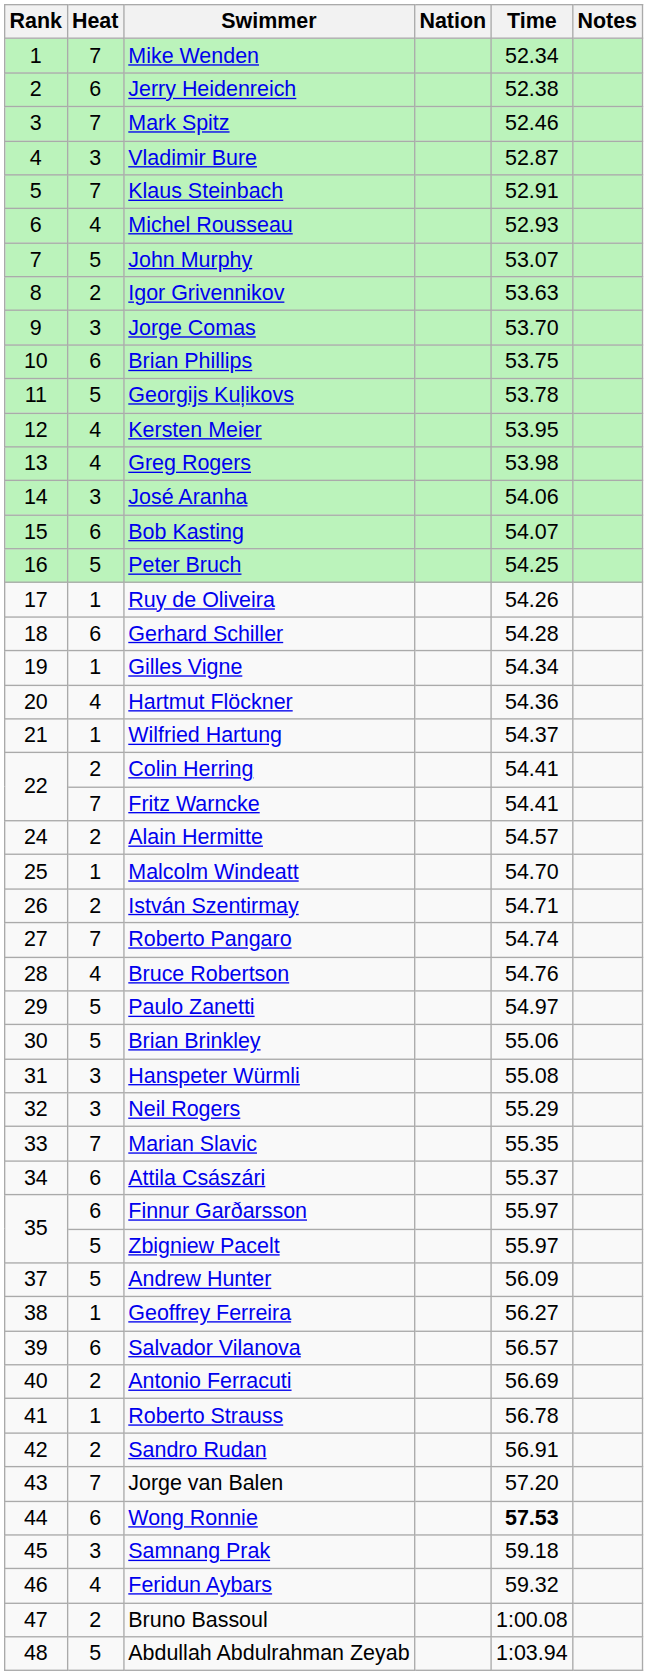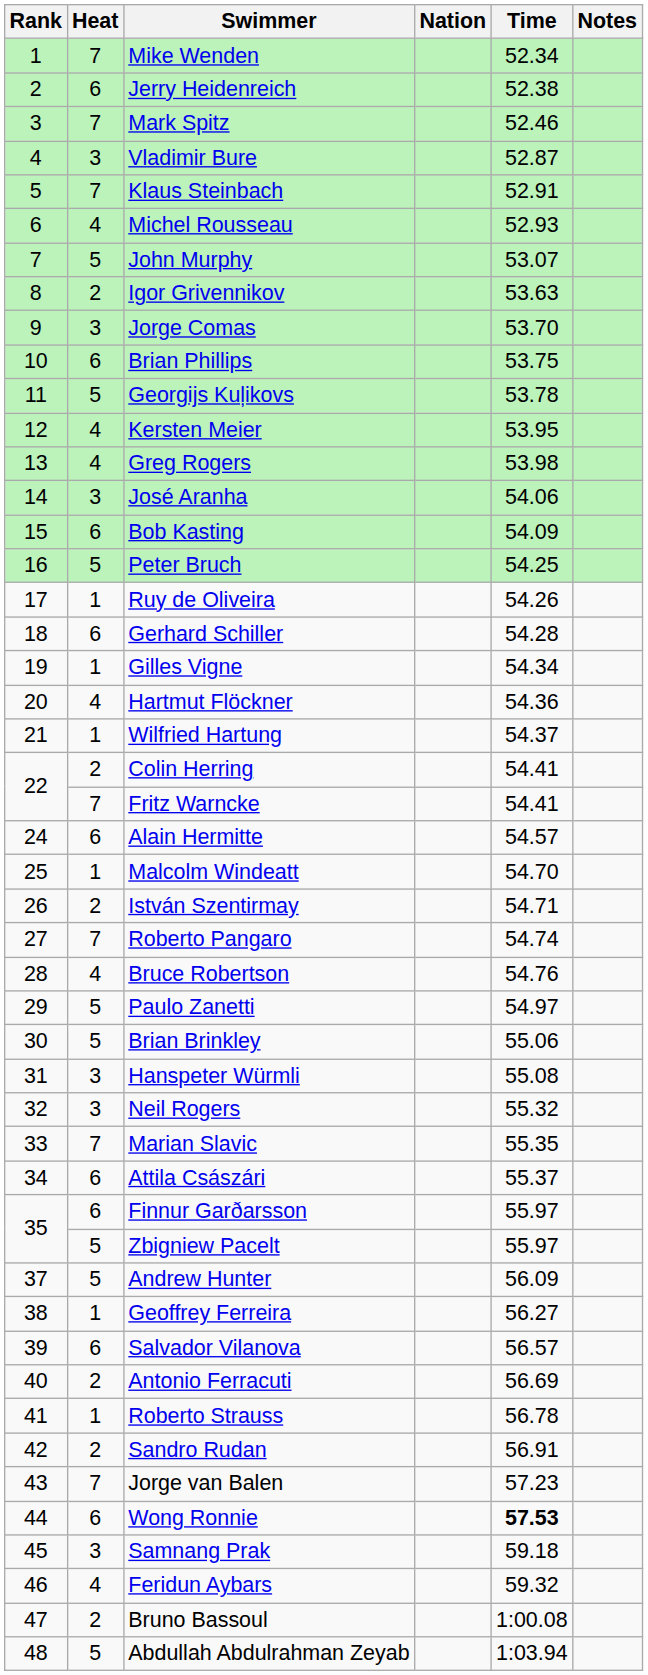 <table class="wikitable sortable" style=text-align:center>
 <tr>
 <th>Rank</th>
 <th>Heat</th>
 <th>Swimmer</th>
 <th>Nation</th>
 <th>Time</th>
 <th>Notes</th>
 </tr>
 <tr bgcolor=#bbf3bb>
 <td>1</td>
 <td>7</td>
 <td align=left><a href='#'>Mike Wenden</a></td>
 <td align=left></td>
 <td>52.34</td>
 <td></td>
 </tr>
 <tr bgcolor=#bbf3bb>
 <td>2</td>
 <td>6</td>
 <td align=left><a href='#'>Jerry Heidenreich</a></td>
 <td align=left></td>
 <td>52.38</td>
 <td></td>
 </tr>
 <tr bgcolor=#bbf3bb>
 <td>3</td>
 <td>7</td>
 <td align=left><a href='#'>Mark Spitz</a></td>
 <td align=left></td>
 <td>52.46</td>
 <td></td>
 </tr>
 <tr bgcolor=#bbf3bb>
 <td>4</td>
 <td>3</td>
 <td align=left><a href='#'>Vladimir Bure</a></td>
 <td align=left></td>
 <td>52.87</td>
 <td></td>
 </tr>
 <tr bgcolor=#bbf3bb>
 <td>5</td>
 <td>7</td>
 <td align=left><a href='#'>Klaus Steinbach</a></td>
 <td align=left></td>
 <td>52.91</td>
 <td></td>
 </tr>
 <tr bgcolor=#bbf3bb>
 <td>6</td>
 <td>4</td>
 <td align=left><a href='#'>Michel Rousseau</a></td>
 <td align=left></td>
 <td>52.93</td>
 <td></td>
 </tr>
 <tr bgcolor=#bbf3bb>
 <td>7</td>
 <td>5</td>
 <td align=left><a href='#'>John Murphy</a></td>
 <td align=left></td>
 <td>53.07</td>
 <td></td>
 </tr>
 <tr bgcolor=#bbf3bb>
 <td>8</td>
 <td>2</td>
 <td align=left><a href='#'>Igor Grivennikov</a></td>
 <td align=left></td>
 <td>53.63</td>
 <td></td>
 </tr>
 <tr bgcolor=#bbf3bb>
 <td>9</td>
 <td>3</td>
 <td align=left><a href='#'>Jorge Comas</a></td>
 <td align=left></td>
 <td>53.70</td>
 <td></td>
 </tr>
 <tr bgcolor=#bbf3bb>
 <td>10</td>
 <td>6</td>
 <td align=left><a href='#'>Brian Phillips</a></td>
 <td align=left></td>
 <td>53.75</td>
 <td></td>
 </tr>
 <tr bgcolor=#bbf3bb>
 <td>11</td>
 <td>5</td>
 <td align=left><a href='#'>Georgijs Kuļikovs</a></td>
 <td align=left></td>
 <td>53.78</td>
 <td></td>
 </tr>
 <tr bgcolor=#bbf3bb>
 <td>12</td>
 <td>4</td>
 <td align=left><a href='#'>Kersten Meier</a></td>
 <td align=left></td>
 <td>53.95</td>
 <td></td>
 </tr>
 <tr bgcolor=#bbf3bb>
 <td>13</td>
 <td>4</td>
 <td align=left><a href='#'>Greg Rogers</a></td>
 <td align=left></td>
 <td>53.98</td>
 <td></td>
 </tr>
 <tr bgcolor=#bbf3bb>
 <td>14</td>
 <td>3</td>
 <td align=left><a href='#'>José Aranha</a></td>
 <td align=left></td>
 <td>54.06</td>
 <td></td>
 </tr>
 <tr bgcolor=#bbf3bb>
 <td>15</td>
 <td>6</td>
 <td align=left><a href='#'>Bob Kasting</a></td>
 <td align=left></td>
-<td>54.07</td>
+<td>54.09</td>
 <td></td>
 </tr>
 <tr bgcolor=#bbf3bb>
 <td>16</td>
 <td>5</td>
 <td align=left><a href='#'>Peter Bruch</a></td>
 <td align=left></td>
 <td>54.25</td>
 <td></td>
 </tr>
 <tr>
 <td>17</td>
 <td>1</td>
 <td align=left><a href='#'>Ruy de Oliveira</a></td>
 <td align=left></td>
 <td>54.26</td>
 <td></td>
 </tr>
 <tr>
 <td>18</td>
 <td>6</td>
 <td align=left><a href='#'>Gerhard Schiller</a></td>
 <td align=left></td>
 <td>54.28</td>
 <td></td>
 </tr>
 <tr>
 <td>19</td>
 <td>1</td>
 <td align=left><a href='#'>Gilles Vigne</a></td>
 <td align=left></td>
 <td>54.34</td>
 <td></td>
 </tr>
 <tr>
 <td>20</td>
 <td>4</td>
 <td align=left><a href='#'>Hartmut Flöckner</a></td>
 <td align=left></td>
 <td>54.36</td>
 <td></td>
 </tr>
 <tr>
 <td>21</td>
 <td>1</td>
 <td align=left><a href='#'>Wilfried Hartung</a></td>
 <td align=left></td>
 <td>54.37</td>
 <td></td>
 </tr>
 <tr>
 <td rowspan=2>22</td>
 <td>2</td>
 <td align=left><a href='#'>Colin Herring</a></td>
 <td align=left></td>
 <td>54.41</td>
 <td></td>
 </tr>
 <tr>
 <td>7</td>
 <td align=left><a href='#'>Fritz Warncke</a></td>
 <td align=left></td>
 <td>54.41</td>
 <td></td>
 </tr>
 <tr>
 <td>24</td>
-<td>2</td>
+<td>6</td>
 <td align=left><a href='#'>Alain Hermitte</a></td>
 <td align=left></td>
 <td>54.57</td>
 <td></td>
 </tr>
 <tr>
 <td>25</td>
 <td>1</td>
 <td align=left><a href='#'>Malcolm Windeatt</a></td>
 <td align=left></td>
 <td>54.70</td>
 <td></td>
 </tr>
 <tr>
 <td>26</td>
 <td>2</td>
 <td align=left><a href='#'>István Szentirmay</a></td>
 <td align=left></td>
 <td>54.71</td>
 <td></td>
 </tr>
 <tr>
 <td>27</td>
 <td>7</td>
 <td align=left><a href='#'>Roberto Pangaro</a></td>
 <td align=left></td>
 <td>54.74</td>
 <td></td>
 </tr>
 <tr>
 <td>28</td>
 <td>4</td>
 <td align=left><a href='#'>Bruce Robertson</a></td>
 <td align=left></td>
 <td>54.76</td>
 <td></td>
 </tr>
 <tr>
 <td>29</td>
 <td>5</td>
 <td align=left><a href='#'>Paulo Zanetti</a></td>
 <td align=left></td>
 <td>54.97</td>
 <td></td>
 </tr>
 <tr>
 <td>30</td>
 <td>5</td>
 <td align=left><a href='#'>Brian Brinkley</a></td>
 <td align=left></td>
 <td>55.06</td>
 <td></td>
 </tr>
 <tr>
 <td>31</td>
 <td>3</td>
 <td align=left><a href='#'>Hanspeter Würmli</a></td>
 <td align=left></td>
 <td>55.08</td>
 <td></td>
 </tr>
 <tr>
 <td>32</td>
 <td>3</td>
 <td align=left><a href='#'>Neil Rogers</a></td>
 <td align=left></td>
-<td>55.29</td>
+<td>55.32</td>
 <td></td>
 </tr>
 <tr>
 <td>33</td>
 <td>7</td>
 <td align=left><a href='#'>Marian Slavic</a></td>
 <td align=left></td>
 <td>55.35</td>
 <td></td>
 </tr>
 <tr>
 <td>34</td>
 <td>6</td>
 <td align=left><a href='#'>Attila Császári</a></td>
 <td align=left></td>
 <td>55.37</td>
 <td></td>
 </tr>
 <tr>
 <td rowspan=2>35</td>
 <td>6</td>
 <td align=left><a href='#'>Finnur Garðarsson</a></td>
 <td align=left></td>
 <td>55.97</td>
 <td></td>
 </tr>
 <tr>
 <td>5</td>
 <td align=left><a href='#'>Zbigniew Pacelt</a></td>
 <td align=left></td>
 <td>55.97</td>
 <td></td>
 </tr>
 <tr>
 <td>37</td>
 <td>5</td>
 <td align=left><a href='#'>Andrew Hunter</a></td>
 <td align=left></td>
 <td>56.09</td>
 <td></td>
 </tr>
 <tr>
 <td>38</td>
 <td>1</td>
 <td align=left><a href='#'>Geoffrey Ferreira</a></td>
 <td align=left></td>
 <td>56.27</td>
 <td></td>
 </tr>
 <tr>
 <td>39</td>
 <td>6</td>
 <td align=left><a href='#'>Salvador Vilanova</a></td>
 <td align=left></td>
 <td>56.57</td>
 <td></td>
 </tr>
 <tr>
 <td>40</td>
 <td>2</td>
 <td align=left><a href='#'>Antonio Ferracuti</a></td>
 <td align=left></td>
 <td>56.69</td>
 <td></td>
 </tr>
 <tr>
 <td>41</td>
 <td>1</td>
 <td align=left><a href='#'>Roberto Strauss</a></td>
 <td align=left></td>
 <td>56.78</td>
 <td></td>
 </tr>
 <tr>
 <td>42</td>
 <td>2</td>
 <td align=left><a href='#'>Sandro Rudan</a></td>
 <td align=left></td>
 <td>56.91</td>
 <td></td>
 </tr>
 <tr>
 <td>43</td>
 <td>7</td>
 <td align=left>Jorge van Balen</td>
 <td align=left></td>
-<td>57.20</td>
+<td>57.23</td>
 <td></td>
 </tr>
 <tr>
 <td>44</td>
 <td>6</td>
 <td align=left><a href='#'>Wong Ronnie</a></td>
 <td align=left></td>
 <td><strong>57.53</strong></td>
 <td></td>
 </tr>
 <tr>
 <td>45</td>
 <td>3</td>
 <td align=left><a href='#'>Samnang Prak</a></td>
 <td align=left></td>
 <td>59.18</td>
 <td></td>
 </tr>
 <tr>
 <td>46</td>
 <td>4</td>
 <td align=left><a href='#'>Feridun Aybars</a></td>
 <td align=left></td>
 <td>59.32</td>
 <td></td>
 </tr>
 <tr>
 <td>47</td>
 <td>2</td>
 <td align=left>Bruno Bassoul</td>
 <td align=left></td>
 <td data-sort-value=61.08>1:00.08</td>
 <td></td>
 </tr>
 <tr>
 <td>48</td>
 <td>5</td>
 <td align=left>Abdullah Abdulrahman Zeyab</td>
 <td align=left></td>
 <td data-sort-value=63.94>1:03.94</td>
 <td></td>
 </tr>
 </table>
